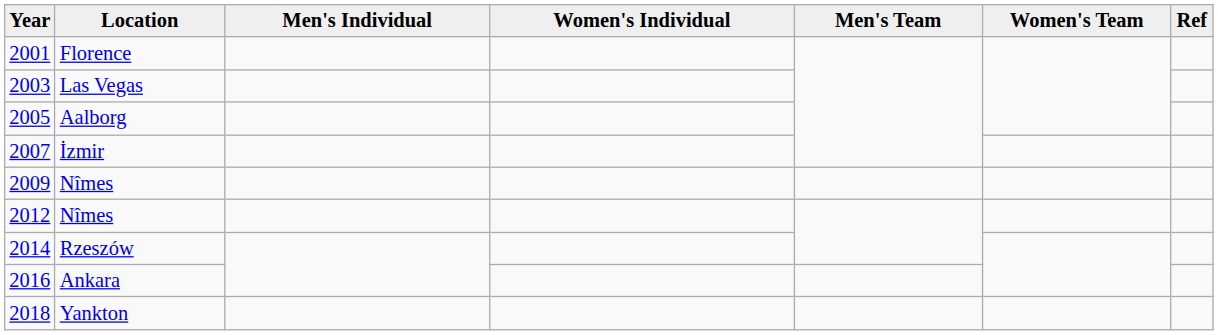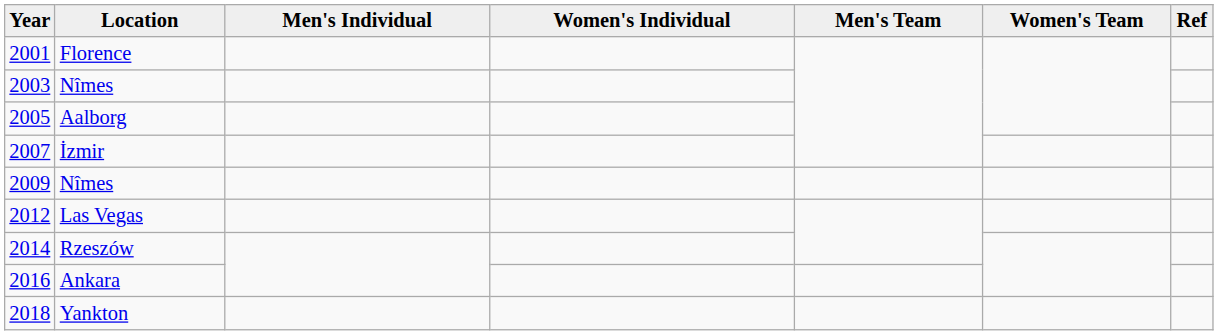 <table class="wikitable">
 <tr>
 <th scope="col" ! width="25" style="background: #efefef;">Year</th>
 <th scope="col" ! width="125" style="background: #efefef;">Location</th>
 <th scope="col" ! width="200" style="background: #efefef;">Men's Individual</th>
 <th scope="col" ! width="230" style="background: #efefef;">Women's Individual</th>
 <th scope="col" ! width="140" style="background: #efefef;">Men's Team</th>
 <th scope="col" ! width="140" style="background: #efefef;">Women's Team</th>
 <th scope="col" ! width="25" style="background: #efefef;">Ref</th>
 </tr>
 <tr>
 <td><a href='#'>2001</a></td>
 <td> <a href='#'>Florence</a></td>
 <td></td>
 <td></td>
 <td rowspan=4></td>
 <td rowspan=3></td>
 <td></td>
 </tr>
 <tr>
 <td><a href='#'>2003</a></td>
-<td> <a href='#'>Las Vegas</a></td>
+<td> <a href='#'>Nîmes</a></td>
 <td></td>
 <td></td>
 <td></td>
 </tr>
 <tr>
 <td><a href='#'>2005</a></td>
 <td> <a href='#'>Aalborg</a></td>
 <td></td>
 <td></td>
 <td></td>
 </tr>
 <tr>
 <td><a href='#'>2007</a></td>
 <td> <a href='#'>İzmir</a></td>
 <td></td>
 <td></td>
 <td></td>
 <td></td>
 </tr>
 <tr>
 <td><a href='#'>2009</a></td>
 <td> <a href='#'>Nîmes</a></td>
 <td></td>
 <td></td>
 <td></td>
 <td></td>
 <td></td>
 </tr>
 <tr>
 <td><a href='#'>2012</a></td>
-<td> <a href='#'>Nîmes</a></td>
+<td> <a href='#'>Las Vegas</a></td>
 <td></td>
 <td></td>
 <td rowspan=2></td>
 <td></td>
 <td></td>
 </tr>
 <tr>
 <td><a href='#'>2014</a></td>
 <td> <a href='#'>Rzeszów</a></td>
 <td rowspan=2></td>
 <td></td>
 <td rowspan=2></td>
 <td></td>
 </tr>
 <tr>
 <td><a href='#'>2016</a></td>
 <td> <a href='#'>Ankara</a></td>
 <td></td>
 <td></td>
 <td></td>
 </tr>
 <tr>
 <td><a href='#'>2018</a></td>
 <td> <a href='#'>Yankton</a></td>
 <td></td>
 <td></td>
 <td></td>
 <td></td>
 </tr>
 </table>
